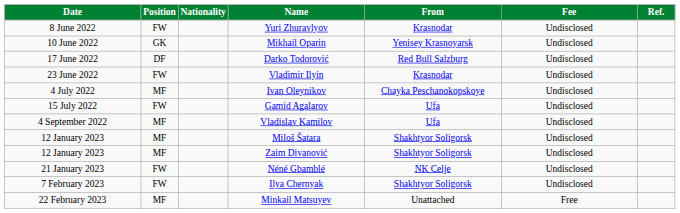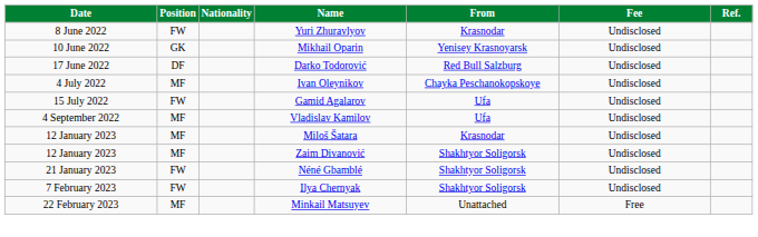 <table class="wikitable"  style="text-align:center; font-size:90%; ">
 <tr>
 <th style="background:#008033; color:white; width:200px;">Date</th>
 <th style="background:#008033; color:white; width:50px;">Position</th>
 <th style="background:#008033; color:white; width:50px;">Nationality</th>
 <th style="background:#008033; color:white; width:200px;">Name</th>
 <th style="background:#008033; color:white; width:200px;">From</th>
 <th style="background:#008033; color:white; width:200px;">Fee</th>
 <th style="background:#008033; color:white; width:50px;">Ref.</th>
 </tr>
 <tr>
 <td>8 June 2022</td>
 <td>FW</td>
 <td></td>
 <td><a href='#'>Yuri Zhuravlyov</a></td>
 <td><a href='#'>Krasnodar</a></td>
 <td>Undisclosed</td>
 <td></td>
 </tr>
 <tr>
 <td>10 June 2022</td>
 <td>GK</td>
 <td></td>
 <td><a href='#'>Mikhail Oparin</a></td>
 <td><a href='#'>Yenisey Krasnoyarsk</a></td>
 <td>Undisclosed</td>
 <td></td>
 </tr>
 <tr>
 <td>17 June 2022</td>
 <td>DF</td>
 <td></td>
 <td><a href='#'>Darko Todorović</a></td>
 <td><a href='#'>Red Bull Salzburg</a></td>
 <td>Undisclosed</td>
 <td></td>
 </tr>
 <tr>
-<td>23 June 2022</td>
-<td>FW</td>
-<td></td>
-<td><a href='#'>Vladimir Ilyin</a></td>
-<td><a href='#'>Krasnodar</a></td>
-<td>Undisclosed</td>
-<td></td>
-</tr>
-<tr>
 <td>4 July 2022</td>
 <td>MF</td>
 <td></td>
 <td><a href='#'>Ivan Oleynikov</a></td>
 <td><a href='#'>Chayka Peschanokopskoye</a></td>
 <td>Undisclosed</td>
 <td></td>
 </tr>
 <tr>
 <td>15 July 2022</td>
 <td>FW</td>
 <td></td>
 <td><a href='#'>Gamid Agalarov</a></td>
 <td><a href='#'>Ufa</a></td>
 <td>Undisclosed</td>
 <td></td>
 </tr>
 <tr>
 <td>4 September 2022</td>
 <td>MF</td>
 <td></td>
 <td><a href='#'>Vladislav Kamilov</a></td>
 <td><a href='#'>Ufa</a></td>
 <td>Undisclosed</td>
 <td></td>
 </tr>
 <tr>
 <td>12 January 2023</td>
 <td>MF</td>
 <td></td>
 <td><a href='#'>Miloš Šatara</a></td>
-<td><a href='#'>Shakhtyor Soligorsk</a></td>
+<td><a href='#'>Krasnodar</a></td>
 <td>Undisclosed</td>
 <td></td>
 </tr>
 <tr>
 <td>12 January 2023</td>
 <td>MF</td>
 <td></td>
 <td><a href='#'>Zaim Divanović</a></td>
 <td><a href='#'>Shakhtyor Soligorsk</a></td>
 <td>Undisclosed</td>
 <td></td>
 </tr>
 <tr>
 <td>21 January 2023</td>
 <td>FW</td>
 <td></td>
 <td><a href='#'>Néné Gbamblé</a></td>
-<td><a href='#'>NK Celje</a></td>
+<td><a href='#'>Shakhtyor Soligorsk</a></td>
 <td>Undisclosed</td>
 <td></td>
 </tr>
 <tr>
 <td>7 February 2023</td>
 <td>FW</td>
 <td></td>
 <td><a href='#'>Ilya Chernyak</a></td>
 <td><a href='#'>Shakhtyor Soligorsk</a></td>
 <td>Undisclosed</td>
 <td></td>
 </tr>
 <tr>
 <td>22 February 2023</td>
 <td>MF</td>
 <td></td>
 <td><a href='#'>Minkail Matsuyev</a></td>
 <td>Unattached</td>
 <td>Free</td>
 <td></td>
 </tr>
 </table>
